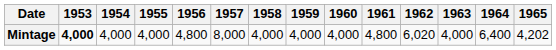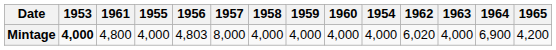 <table class="wikitable" style="text-align:center">
 <tr>
 <th>Date</th>
 <th>1953</th>
-<th>1954</th>
+<th>1961</th>
 <th>1955</th>
 <th>1956</th>
 <th>1957</th>
 <th>1958</th>
 <th>1959</th>
 <th>1960</th>
-<th>1961</th>
+<th>1954</th>
 <th>1962</th>
 <th>1963</th>
 <th>1964</th>
 <th>1965</th>
 </tr>
 <tr>
 <th>Mintage</th>
 <td><strong>4,000</strong></td>
+<td>4,800</td>
 <td>4,000</td>
-<td>4,000</td>
-<td>4,800</td>
+<td>4,803</td>
 <td>8,000</td>
 <td>4,000</td>
 <td>4,000</td>
 <td>4,000</td>
-<td>4,800</td>
+<td>4,000</td>
 <td>6,020</td>
 <td>4,000</td>
-<td>6,400</td>
-<td>4,202</td>
+<td>6,900</td>
+<td>4,200</td>
 </tr>
 </table>
